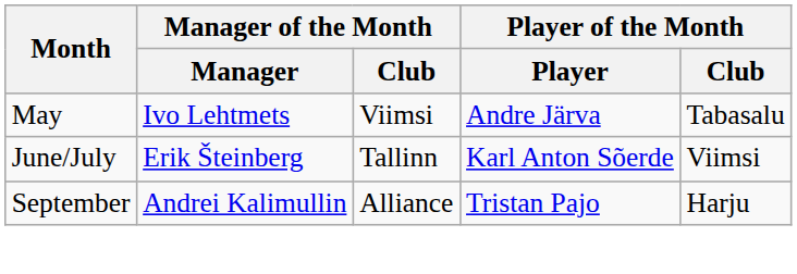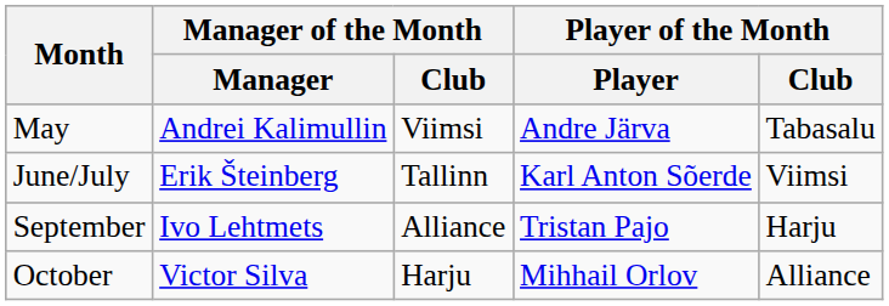 <table class="wikitable">
 <tr>
 <th rowspan=2>Month</th>
 <th colspan=2>Manager of the Month</th>
 <th colspan=2>Player of the Month</th>
 </tr>
 <tr>
 <th>Manager</th>
 <th>Club</th>
 <th>Player</th>
 <th>Club</th>
 </tr>
 <tr>
 <td>May</td>
-<td> <a href='#'>Ivo Lehtmets</a></td>
+<td> <a href='#'>Andrei Kalimullin</a></td>
 <td>Viimsi</td>
 <td> <a href='#'>Andre Järva</a></td>
 <td>Tabasalu</td>
 </tr>
 <tr>
 <td>June/July</td>
 <td> <a href='#'>Erik Šteinberg</a></td>
 <td>Tallinn</td>
 <td> <a href='#'>Karl Anton Sõerde</a></td>
 <td>Viimsi</td>
 </tr>
 <tr>
 <td>September</td>
-<td> <a href='#'>Andrei Kalimullin</a></td>
+<td> <a href='#'>Ivo Lehtmets</a></td>
 <td>Alliance</td>
 <td> <a href='#'>Tristan Pajo</a></td>
 <td>Harju</td>
 </tr>
+<tr>
+<td>October</td>
+<td> <a href='#'>Victor Silva</a></td>
+<td>Harju</td>
+<td> <a href='#'>Mihhail Orlov</a></td>
+<td>Alliance</td>
+</tr>
 </table>
